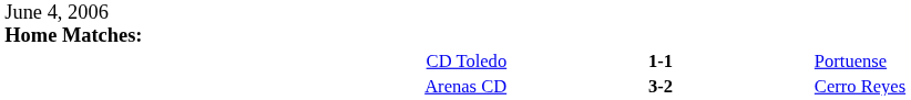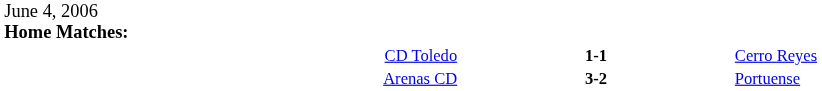 <table width=100% cellspacing=1>
 <tr>
 <th width=20%></th>
 <th width=12%></th>
 <th width=20%></th>
 <th></th>
 </tr>
 <tr>
 <td>June 4, 2006<br><strong>Home Matches:</strong></td>
 </tr>
 <tr style=font-size:90%>
 <td align=right><a href='#'>CD Toledo</a></td>
 <td align=center><strong>1-1</strong></td>
-<td><a href='#'>Portuense</a></td>
+<td><a href='#'>Cerro Reyes</a></td>
 </tr>
 <tr style=font-size:90%>
 <td align=right><a href='#'>Arenas CD</a></td>
 <td align=center><strong>3-2</strong></td>
-<td><a href='#'>Cerro Reyes</a></td>
+<td><a href='#'>Portuense</a></td>
 </tr>
 </table>
